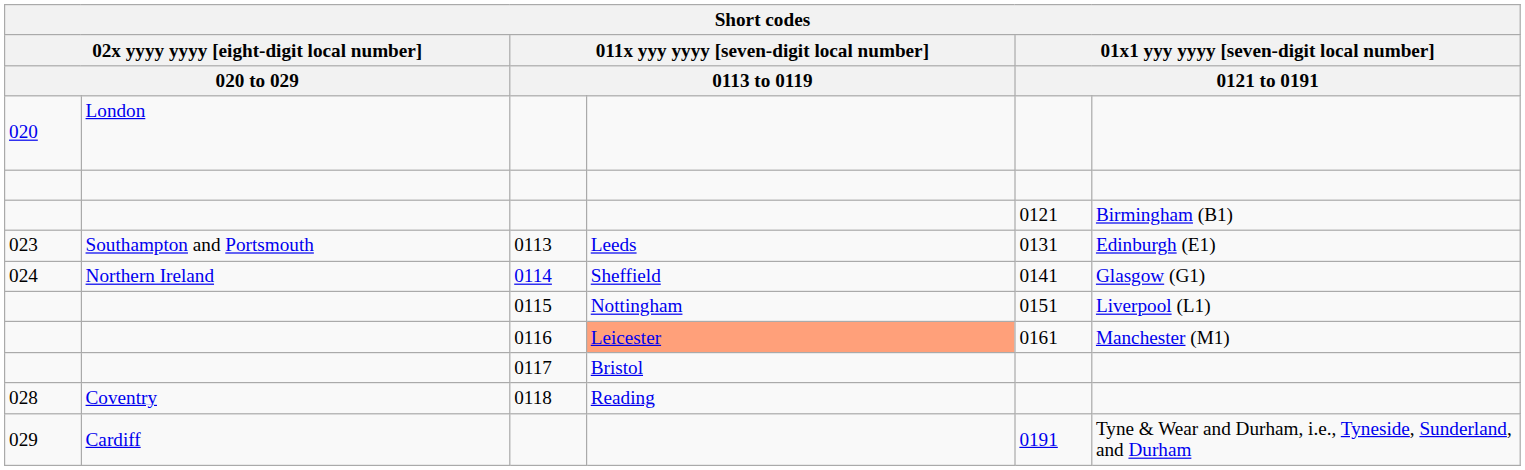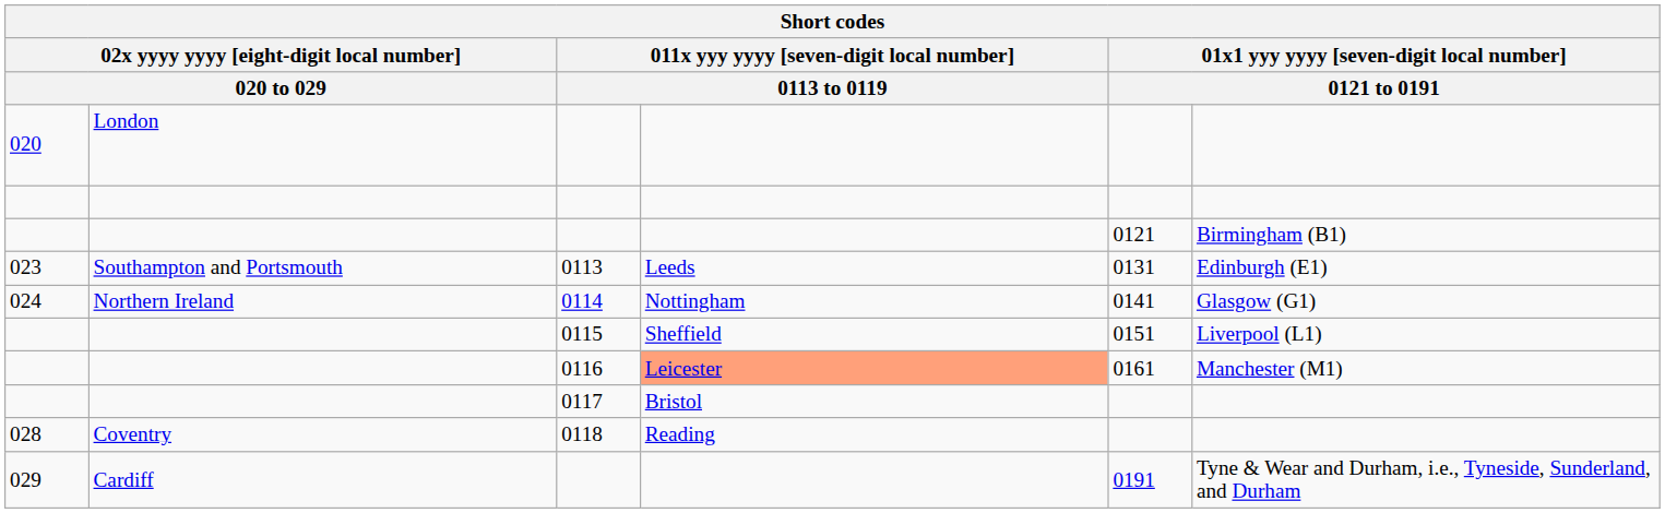 <table class="wikitable" style="width:100%;">
 <tr>
 <th colspan="6">Short codes</th>
 </tr>
 <tr>
 <th colspan="2" style="width:33%;">02x yyyy yyyy [eight-digit local number]</th>
 <th colspan="2" style="width:33%;">011x yyy yyyy [seven-digit local number]</th>
 <th colspan="2" style="width:33%;">01x1 yyy yyyy [seven-digit local number]</th>
 </tr>
 <tr>
 <th colspan="2" style="width:33%;">020 to 029</th>
 <th colspan="2" style="width:33%;">0113 to 0119</th>
 <th colspan="2" style="width:33%;">0121 to 0191</th>
 </tr>
 <tr>
 <td style="width:5%;"><a href='#'>020</a></td>
 <td><a href='#'>London</a> <br> <br> <br></td>
 <td style="width:5%;"></td>
 <td></td>
 <td style="width:5%;"></td>
 <td></td>
 </tr>
 <tr>
 <td> </td>
 <td></td>
 <td></td>
 <td></td>
 <td></td>
 <td></td>
 </tr>
 <tr>
 <td></td>
 <td></td>
 <td></td>
 <td></td>
 <td>0121</td>
 <td><a href='#'>Birmingham</a> (B1) </td>
 </tr>
 <tr>
 <td>023</td>
 <td><a href='#'>Southampton</a> and <a href='#'>Portsmouth</a>  </td>
 <td>0113</td>
 <td><a href='#'>Leeds</a> </td>
 <td>0131</td>
 <td><a href='#'>Edinburgh</a> (E1) </td>
 </tr>
 <tr>
 <td>024</td>
 <td><a href='#'>Northern Ireland</a>  </td>
 <td><a href='#'>0114</a></td>
-<td><a href='#'>Sheffield</a> </td>
+<td><a href='#'>Nottingham</a> </td>
 <td>0141</td>
 <td><a href='#'>Glasgow</a> (G1) </td>
 </tr>
 <tr>
 <td></td>
 <td></td>
 <td>0115</td>
-<td><a href='#'>Nottingham</a> </td>
+<td><a href='#'>Sheffield</a> </td>
 <td>0151</td>
 <td><a href='#'>Liverpool</a> (L1) </td>
 </tr>
 <tr>
 <td></td>
 <td></td>
 <td>0116</td>
 <td style="background: lightsalmon;"><a href='#'>Leicester</a> </td>
 <td>0161</td>
 <td><a href='#'>Manchester</a> (M1) </td>
 </tr>
 <tr>
 <td></td>
 <td></td>
 <td>0117</td>
 <td><a href='#'>Bristol</a> </td>
 <td></td>
 <td>   </td>
 </tr>
 <tr>
 <td>028</td>
 <td><a href='#'>Coventry</a>  </td>
 <td>0118</td>
 <td><a href='#'>Reading</a>  </td>
 <td></td>
 <td>   </td>
 </tr>
 <tr>
 <td>029</td>
 <td><a href='#'>Cardiff</a>  </td>
 <td></td>
 <td></td>
 <td><a href='#'>0191</a></td>
 <td>Tyne & Wear and Durham, i.e., <a href='#'>Tyneside</a>, <a href='#'>Sunderland</a>, and <a href='#'>Durham</a> </td>
 </tr>
 </table>
